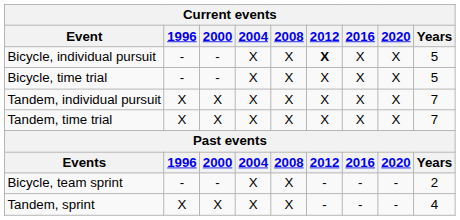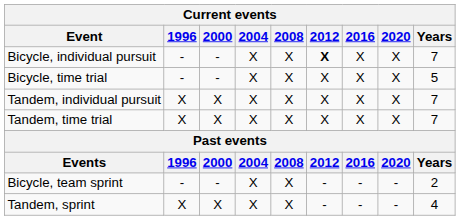 <table class="wikitable" style="text-align:center">
 <tr>
 <th colspan=12>Current events</th>
 </tr>
 <tr>
 <th>Event</th>
 <th><a href='#'>1996</a></th>
 <th><a href='#'>2000</a></th>
 <th><a href='#'>2004</a></th>
 <th><a href='#'>2008</a></th>
 <th><a href='#'>2012</a></th>
 <th><a href='#'>2016</a></th>
 <th><a href='#'>2020</a></th>
 <th>Years</th>
 </tr>
 <tr>
 <td align=left>Bicycle, individual pursuit</td>
 <td>-</td>
 <td>-</td>
 <td>X</td>
 <td>X</td>
 <td><strong>X</strong></td>
 <td>X</td>
 <td>X</td>
-<td>5</td>
+<td>7</td>
 </tr>
 <tr>
 <td align=left>Bicycle, time trial</td>
 <td>-</td>
 <td>-</td>
 <td>X</td>
 <td>X</td>
 <td>X</td>
 <td>X</td>
 <td>X</td>
 <td>5</td>
 </tr>
 <tr>
 <td align=left>Tandem, individual pursuit</td>
 <td>X</td>
 <td>X</td>
 <td>X</td>
 <td>X</td>
 <td>X</td>
 <td>X</td>
 <td>X</td>
 <td>7</td>
 </tr>
 <tr>
 <td align=left>Tandem, time trial</td>
 <td>X</td>
 <td>X</td>
 <td>X</td>
 <td>X</td>
 <td>X</td>
 <td>X</td>
 <td>X</td>
 <td>7</td>
 </tr>
 <tr>
 <th colspan=12>Past events</th>
 </tr>
 <tr>
 <th>Events</th>
 <th><a href='#'>1996</a></th>
 <th><a href='#'>2000</a></th>
 <th><a href='#'>2004</a></th>
 <th><a href='#'>2008</a></th>
 <th><a href='#'>2012</a></th>
 <th><a href='#'>2016</a></th>
 <th><a href='#'>2020</a></th>
 <th>Years</th>
 </tr>
 <tr>
 <td align=left>Bicycle, team sprint</td>
 <td>-</td>
 <td>-</td>
 <td>X</td>
 <td>X</td>
 <td>-</td>
 <td>-</td>
 <td>-</td>
 <td>2</td>
 </tr>
 <tr>
 <td align=left>Tandem, sprint</td>
 <td>X</td>
 <td>X</td>
 <td>X</td>
 <td>X</td>
 <td>-</td>
 <td>-</td>
 <td>-</td>
 <td>4</td>
 </tr>
 </table>
